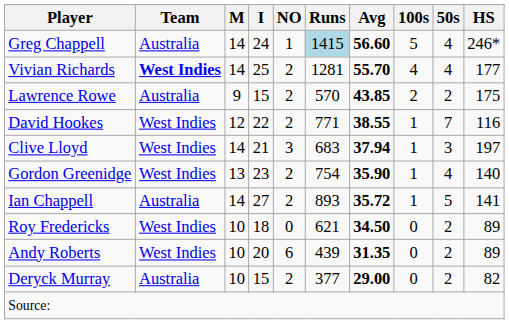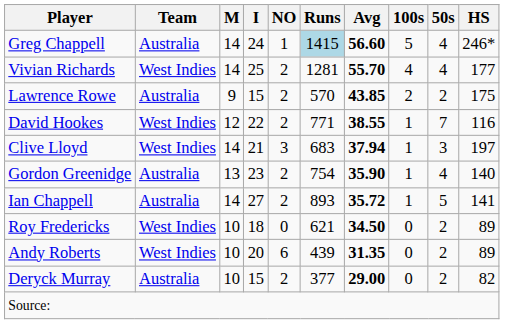 <table class="wikitable" style="text-align:center;">
 <tr>
 <th>Player</th>
 <th>Team</th>
 <th>M</th>
 <th>I</th>
 <th>NO</th>
 <th>Runs</th>
 <th>Avg</th>
 <th>100s</th>
 <th>50s</th>
 <th>HS</th>
 </tr>
 <tr>
 <td align="left"><a href='#'>Greg Chappell</a></td>
 <td align="left"> <a href='#'>Australia</a></td>
 <td>14</td>
 <td>24</td>
 <td>1</td>
 <td style="background: lightblue;">1415</td>
 <td align="right"><strong>56.60</strong></td>
 <td>5</td>
 <td>4</td>
 <td align="right">246*</td>
 </tr>
 <tr>
 <td align="left"><a href='#'>Vivian Richards</a></td>
-<td align="left"><strong> <a href='#'>West Indies</a></strong></td>
+<td align="left"> <a href='#'>West Indies</a></td>
 <td>14</td>
 <td>25</td>
 <td>2</td>
 <td>1281</td>
 <td align="right"><strong>55.70</strong></td>
 <td>4</td>
 <td>4</td>
 <td align="right">177</td>
 </tr>
 <tr>
 <td align="left"><a href='#'>Lawrence Rowe</a></td>
 <td align="left"> <a href='#'>Australia</a></td>
 <td>9</td>
 <td>15</td>
 <td>2</td>
 <td>570</td>
 <td align="right"><strong>43.85</strong></td>
 <td>2</td>
 <td>2</td>
 <td align="right">175</td>
 </tr>
 <tr>
 <td align="left"><a href='#'>David Hookes</a></td>
 <td align="left"> <a href='#'>West Indies</a></td>
 <td>12</td>
 <td>22</td>
 <td>2</td>
 <td>771</td>
 <td align="right"><strong>38.55</strong></td>
 <td>1</td>
 <td>7</td>
 <td align="right">116</td>
 </tr>
 <tr>
 <td align="left"><a href='#'>Clive Lloyd</a></td>
 <td align="left"> <a href='#'>West Indies</a></td>
 <td>14</td>
 <td>21</td>
 <td>3</td>
 <td>683</td>
 <td align="right"><strong>37.94</strong></td>
 <td>1</td>
 <td>3</td>
 <td align="right">197</td>
 </tr>
 <tr>
 <td align="left"><a href='#'>Gordon Greenidge</a></td>
-<td align="left"> <a href='#'>West Indies</a></td>
+<td align="left"> <a href='#'>Australia</a></td>
 <td>13</td>
 <td>23</td>
 <td>2</td>
 <td>754</td>
 <td align="right"><strong>35.90</strong></td>
 <td>1</td>
 <td>4</td>
 <td align="right">140</td>
 </tr>
 <tr>
 <td align="left"><a href='#'>Ian Chappell</a></td>
 <td align="left"> <a href='#'>Australia</a></td>
 <td>14</td>
 <td>27</td>
 <td>2</td>
 <td>893</td>
 <td align="right"><strong>35.72</strong></td>
 <td>1</td>
 <td>5</td>
 <td align="right">141</td>
 </tr>
 <tr>
 <td align="left"><a href='#'>Roy Fredericks</a></td>
 <td align="left"> <a href='#'>West Indies</a></td>
 <td>10</td>
 <td>18</td>
 <td>0</td>
 <td>621</td>
 <td align="right"><strong>34.50</strong></td>
 <td>0</td>
 <td>2</td>
 <td align="right">89</td>
 </tr>
 <tr>
 <td align="left"><a href='#'>Andy Roberts</a></td>
 <td align="left"> <a href='#'>West Indies</a></td>
 <td>10</td>
 <td>20</td>
 <td>6</td>
 <td>439</td>
 <td align="right"><strong>31.35</strong></td>
 <td>0</td>
 <td>2</td>
 <td align="right">89</td>
 </tr>
 <tr>
 <td align="left"><a href='#'>Deryck Murray</a></td>
 <td align="left"> <a href='#'>Australia</a></td>
 <td>10</td>
 <td>15</td>
 <td>2</td>
 <td>377</td>
 <td align="right"><strong>29.00</strong></td>
 <td>0</td>
 <td>2</td>
 <td align="right">82</td>
 </tr>
 <tr>
 <td align=left colspan=10><small>Source:</small></td>
 </tr>
 </table>
